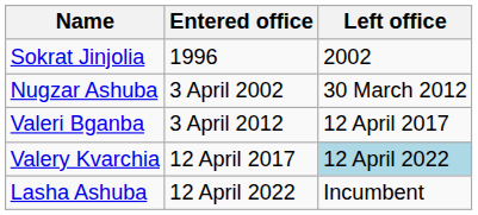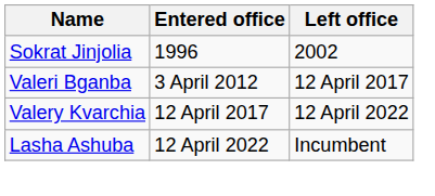 <table class="wikitable">
 <tr>
 <th>Name</th>
 <th>Entered office</th>
 <th>Left office</th>
 </tr>
 <tr>
 <td><a href='#'>Sokrat Jinjolia</a></td>
 <td>1996</td>
 <td>2002</td>
 </tr>
 <tr>
-<td><a href='#'>Nugzar Ashuba</a></td>
-<td>3 April 2002</td>
-<td>30 March 2012</td>
-</tr>
-<tr>
 <td><a href='#'>Valeri Bganba</a></td>
 <td>3 April 2012</td>
 <td>12 April 2017</td>
 </tr>
 <tr>
 <td><a href='#'>Valery Kvarchia</a></td>
 <td>12 April 2017</td>
-<td style="background: lightblue;">12 April 2022</td>
+<td>12 April 2022</td>
 </tr>
 <tr>
 <td><a href='#'>Lasha Ashuba</a></td>
 <td>12 April 2022</td>
 <td>Incumbent</td>
 </tr>
 </table>
